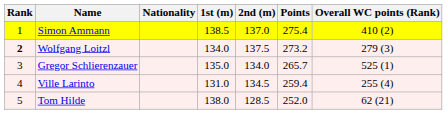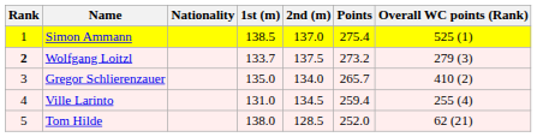 <table class="wikitable">
 <tr>
 <th align=Center>Rank</th>
 <th>Name</th>
 <th>Nationality</th>
 <th align=Center>1st (m)</th>
 <th>2nd (m)</th>
 <th>Points</th>
 <th>Overall WC points (Rank)</th>
 </tr>
 <tr style="background:#ffff00;">
 <td align=center>1</td>
 <td align=left><a href='#'>Simon Ammann</a></td>
 <td align=left></td>
 <td align=center>138.5</td>
 <td align=center>137.0</td>
 <td align=center>275.4</td>
-<td align=center>410 (2)</td>
+<td align=center>525 (1)</td>
 </tr>
 <tr style="background:#ffeeee;">
 <td align=center><strong>2</strong></td>
 <td align=left><a href='#'>Wolfgang Loitzl</a></td>
 <td align=left></td>
-<td align=center>134.0</td>
+<td align=center>133.7</td>
 <td align=center>137.5</td>
 <td align=center>273.2</td>
 <td align=center>279 (3)</td>
 </tr>
 <tr style="background:#ffeeee;">
 <td align=center>3</td>
 <td align=left><a href='#'>Gregor Schlierenzauer</a></td>
 <td align=left></td>
 <td align=center>135.0</td>
 <td align=center>134.0</td>
 <td align=center>265.7</td>
-<td align=center>525 (1)</td>
+<td align=center>410 (2)</td>
 </tr>
 <tr style="background:#ffeeee;">
 <td align=center>4</td>
 <td align=left><a href='#'>Ville Larinto</a></td>
 <td align=left></td>
 <td align=center>131.0</td>
 <td align=center>134.5</td>
 <td align=center>259.4</td>
 <td align=center>255 (4)</td>
 </tr>
 <tr style="background:#ffeeee;">
 <td align=center>5</td>
 <td align=left><a href='#'>Tom Hilde</a></td>
 <td align=left></td>
 <td align=center>138.0</td>
 <td align=center>128.5</td>
 <td align=center>252.0</td>
 <td align=center>62 (21)</td>
 </tr>
 </table>
